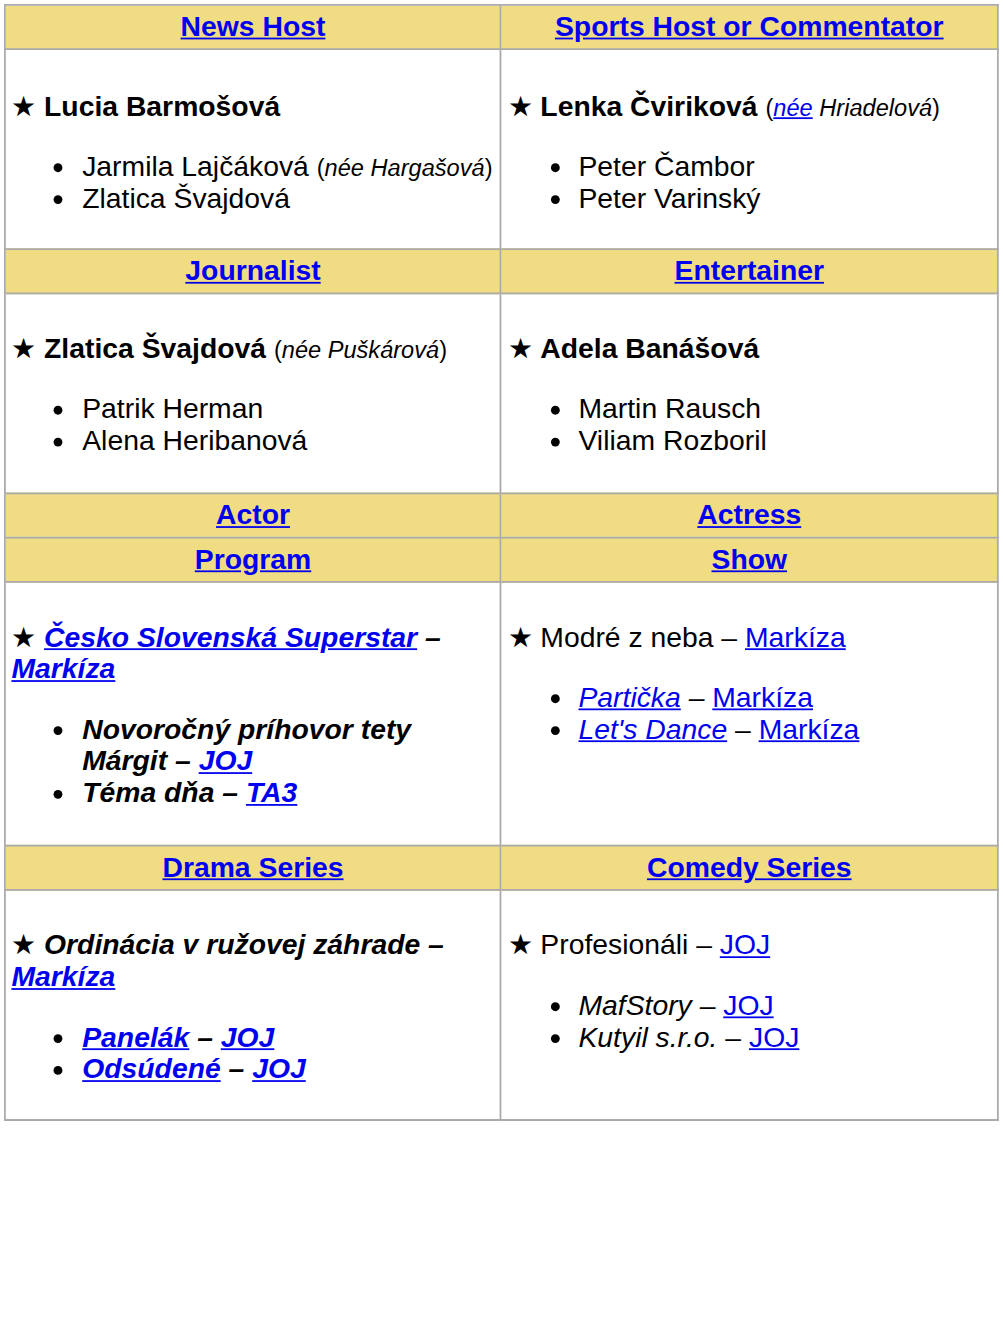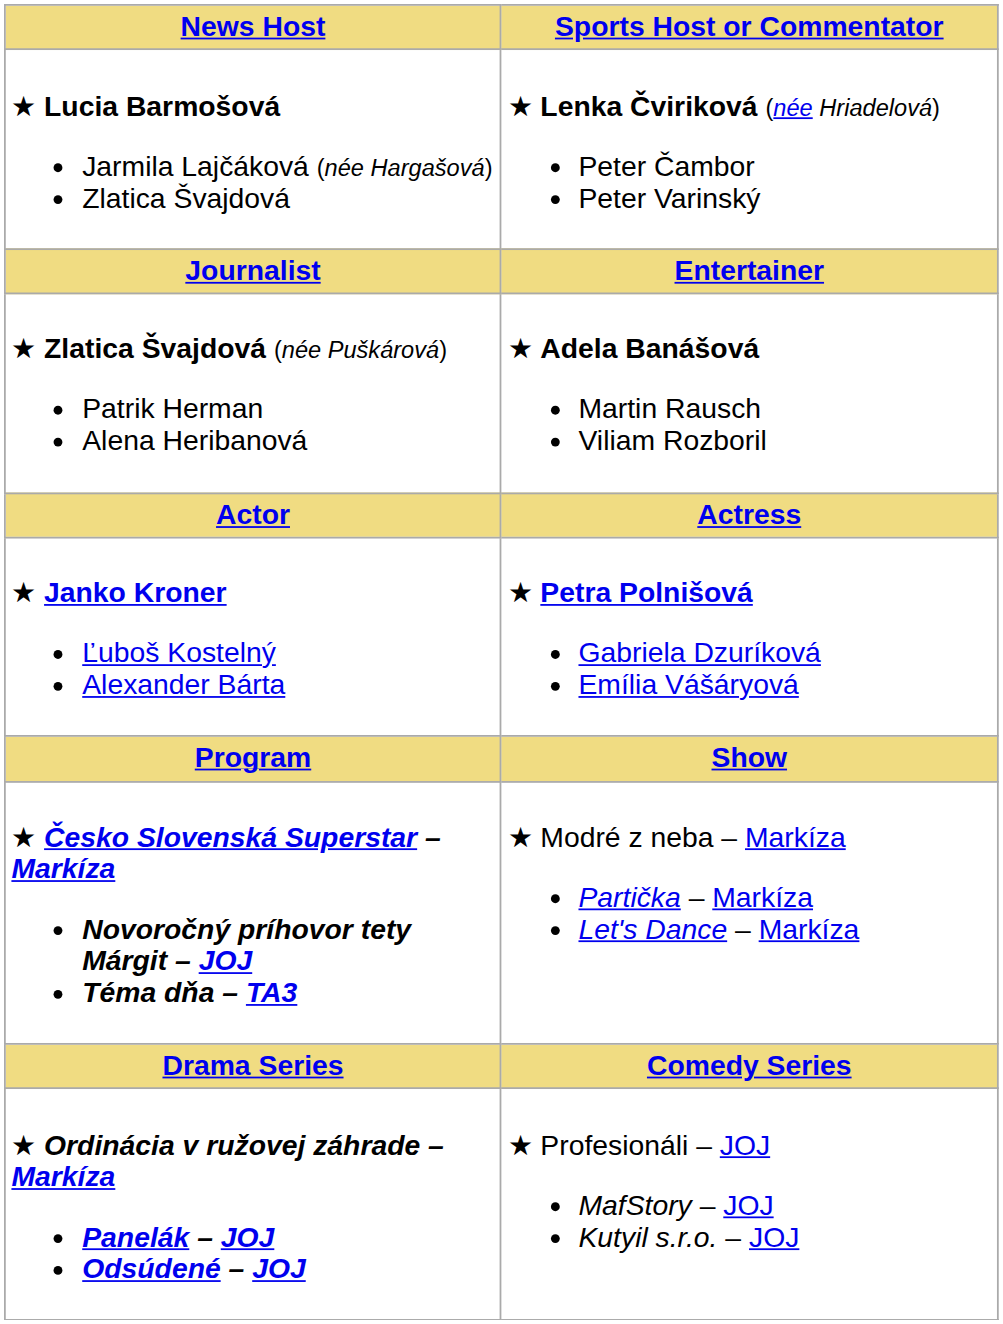 <table class=wikitable style="background:white">
 <tr>
 <th style=background:#F0DC82 width=273><a href='#'>News Host</a></th>
 <th style=background:#F0DC82 width=273><a href='#'>Sports Host or Commentator</a></th>
 </tr>
 <tr>
 <td scope=row valign=top><br>★ <strong>Lucia Barmošová</strong><ul><li>Jarmila Lajčáková <small>(<em>née Hargašová</em>)</small></li><li>Zlatica Švajdová</li></ul></td>
 <td scope=row valign=top><br>★ <strong>Lenka Čviriková</strong> <small>(<em><a href='#'>née</a> Hriadelová</em>)</small><ul><li>Peter Čambor</li><li>Peter Varinský</li></ul></td>
 </tr>
 <tr>
 <th style=background:#F0DC82 width=273><a href='#'>Journalist</a></th>
 <th style=background:#F0DC82 width=273><a href='#'>Entertainer</a></th>
 </tr>
 <tr>
 <td scope=row valign=top><br>★ <strong>Zlatica Švajdová</strong> <small>(<em>née Puškárová</em>)</small><ul><li>Patrik Herman</li><li>Alena Heribanová</li></ul></td>
 <td scope=row valign=top><br>★ <strong>Adela Banášová</strong><ul><li>Martin Rausch</li><li>Viliam Rozboril</li></ul></td>
 </tr>
 <tr>
 <th style=background:#F0DC82 width=273><a href='#'>Actor</a></th>
 <th style=background:#F0DC82 width=273><a href='#'>Actress</a></th>
 </tr>
 <tr>
+<td scope=row valign=top><br>★ <strong><a href='#'>Janko Kroner</a></strong><ul><li><a href='#'>Ľuboš Kostelný</a></li><li><a href='#'>Alexander Bárta</a></li></ul></td>
+<td scope=row valign=top><br>★ <strong><a href='#'>Petra Polnišová</a></strong><ul><li><a href='#'>Gabriela Dzuríková</a></li><li><a href='#'>Emília Vášáryová</a></li></ul></td>
+</tr>
+<tr>
 <th style=background:#F0DC82 width=273><a href='#'>Program</a></th>
 <th style=background:#F0DC82 width=273><a href='#'>Show</a></th>
 </tr>
 <tr>
 <td scope=row valign=top><br>★ <strong><em><a href='#'>Česko Slovenská Superstar</a><em> – <a href='#'>Markíza</a><strong><ul><li></em>Novoročný príhovor tety Márgit<em> – <a href='#'>JOJ</a></li><li></em>Téma dňa<em> – <a href='#'>TA3</a></li></ul></td>
 <td scope=row valign=top><br>★ </em></strong>Modré z neba</em> – <a href='#'>Markíza</a></strong><ul><li><em><a href='#'>Partička</a></em> – <a href='#'>Markíza</a></li><li><em><a href='#'>Let's Dance</a></em> – <a href='#'>Markíza</a></li></ul></td>
 </tr>
 <tr>
 <th style=background:#F0DC82 width=273><a href='#'>Drama Series</a></th>
 <th style=background:#F0DC82 width=273><a href='#'>Comedy Series</a></th>
 </tr>
 <tr>
 <td scope=row valign=top><br>★ <strong><em>Ordinácia v ružovej záhrade<em> – <a href='#'>Markíza</a><strong><ul><li></em><a href='#'>Panelák</a><em> – <a href='#'>JOJ</a></li><li></em><a href='#'>Odsúdené</a><em> – <a href='#'>JOJ</a></li></ul></td>
 <td scope=row valign=top><br>★ </em></strong>Profesionáli</em> – <a href='#'>JOJ</a></strong><ul><li><em>MafStory</em> – <a href='#'>JOJ</a></li><li><em>Kutyil s.r.o.</em> – <a href='#'>JOJ</a></li></ul></td>
 </tr>
 <tr>
 </tr>
 </table>
